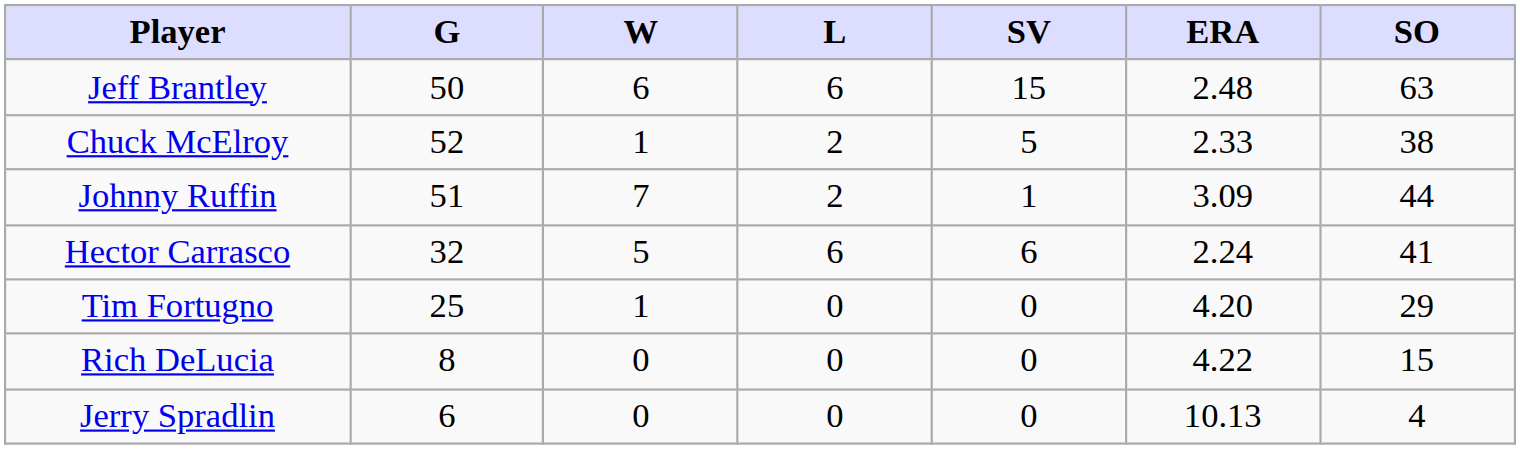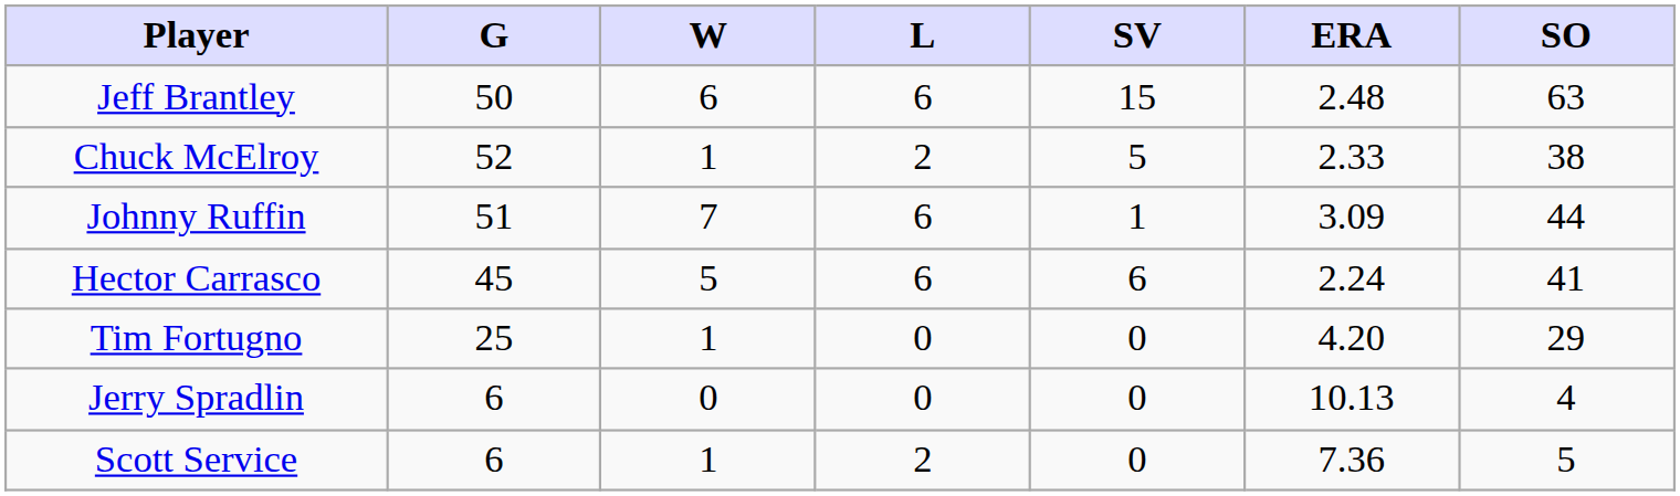 <table class="wikitable sortable">
 <tr>
 <th style="background:#ddf; width:16%;">Player</th>
 <th style="background:#ddf; width:9%;">G</th>
 <th style="background:#ddf; width:9%;">W</th>
 <th style="background:#ddf; width:9%;">L</th>
 <th style="background:#ddf; width:9%;">SV</th>
 <th style="background:#ddf; width:9%;">ERA</th>
 <th style="background:#ddf; width:9%;">SO</th>
 </tr>
 <tr align=center>
 <td><a href='#'>Jeff Brantley</a></td>
 <td>50</td>
 <td>6</td>
 <td>6</td>
 <td>15</td>
 <td>2.48</td>
 <td>63</td>
 </tr>
 <tr align=center>
 <td><a href='#'>Chuck McElroy</a></td>
 <td>52</td>
 <td>1</td>
 <td>2</td>
 <td>5</td>
 <td>2.33</td>
 <td>38</td>
 </tr>
 <tr align=center>
 <td><a href='#'>Johnny Ruffin</a></td>
 <td>51</td>
 <td>7</td>
-<td>2</td>
+<td>6</td>
 <td>1</td>
 <td>3.09</td>
 <td>44</td>
 </tr>
 <tr align=center>
 <td><a href='#'>Hector Carrasco</a></td>
-<td>32</td>
+<td>45</td>
 <td>5</td>
 <td>6</td>
 <td>6</td>
 <td>2.24</td>
 <td>41</td>
 </tr>
 <tr align=center>
 <td><a href='#'>Tim Fortugno</a></td>
 <td>25</td>
 <td>1</td>
 <td>0</td>
 <td>0</td>
 <td>4.20</td>
 <td>29</td>
 </tr>
 <tr align=center>
-<td><a href='#'>Rich DeLucia</a></td>
-<td>8</td>
-<td>0</td>
-<td>0</td>
-<td>0</td>
-<td>4.22</td>
-<td>15</td>
-</tr>
-<tr align=center>
 <td><a href='#'>Jerry Spradlin</a></td>
 <td>6</td>
 <td>0</td>
 <td>0</td>
 <td>0</td>
 <td>10.13</td>
 <td>4</td>
 </tr>
+<tr align=center>
+<td><a href='#'>Scott Service</a></td>
+<td>6</td>
+<td>1</td>
+<td>2</td>
+<td>0</td>
+<td>7.36</td>
+<td>5</td>
+</tr>
 </table>
